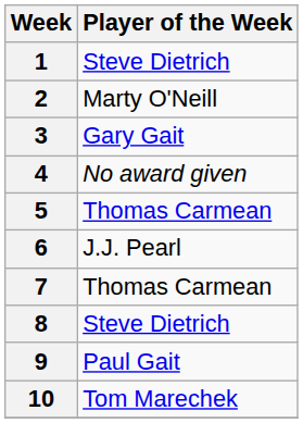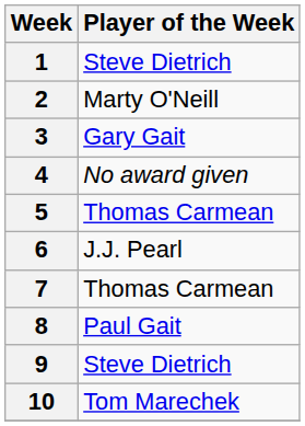 <table class="wikitable">
 <tr>
 <th>Week</th>
 <th>Player of the Week</th>
 </tr>
 <tr>
 <th>1</th>
 <td><a href='#'>Steve Dietrich</a></td>
 </tr>
 <tr>
 <th>2</th>
 <td>Marty O'Neill</td>
 </tr>
 <tr>
 <th>3</th>
 <td><a href='#'>Gary Gait</a></td>
 </tr>
 <tr>
 <th>4</th>
 <td><em>No award given</em></td>
 </tr>
 <tr>
 <th>5</th>
 <td><a href='#'>Thomas Carmean</a></td>
 </tr>
 <tr>
 <th>6</th>
 <td>J.J. Pearl</td>
 </tr>
 <tr>
 <th>7</th>
 <td>Thomas Carmean</td>
 </tr>
 <tr>
 <th>8</th>
-<td><a href='#'>Steve Dietrich</a></td>
+<td><a href='#'>Paul Gait</a></td>
 </tr>
 <tr>
 <th>9</th>
-<td><a href='#'>Paul Gait</a></td>
+<td><a href='#'>Steve Dietrich</a></td>
 </tr>
 <tr>
 <th>10</th>
 <td><a href='#'>Tom Marechek</a></td>
 </tr>
 <tr>
 </tr>
 </table>
